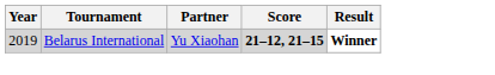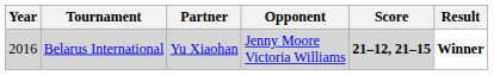 <table class="sortable wikitable" style="font-size: 90%;">
 <tr>
 <th>Year</th>
 <th>Tournament</th>
 <th>Partner</th>
+<th>Opponent</th>
 <th>Score</th>
 <th>Result</th>
 </tr>
 <tr style="background:#D5D5D5">
-<td align="center">2019</td>
+<td align="center">2016</td>
 <td align="left"><a href='#'>Belarus International</a></td>
 <td align="left"> <a href='#'>Yu Xiaohan</a></td>
+<td align="left"> <a href='#'>Jenny Moore</a><br> <a href='#'>Victoria Williams</a></td>
 <td align="left"><strong>21–12, 21–15</strong></td>
 <td style="text-align:left; background:white"> <strong>Winner</strong></td>
 </tr>
 </table>
